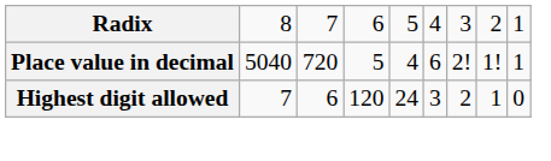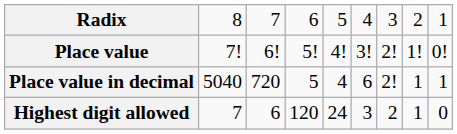 <table class="wikitable" style="text-align:right;">
 <tr>
 <th>Radix</th>
 <td>8</td>
 <td>7</td>
 <td>6</td>
 <td>5</td>
 <td>4</td>
 <td>3</td>
 <td>2</td>
 <td>1</td>
 </tr>
 <tr>
+<th>Place value</th>
+<td>7!</td>
+<td>6!</td>
+<td>5!</td>
+<td>4!</td>
+<td>3!</td>
+<td>2!</td>
+<td>1!</td>
+<td>0!</td>
+</tr>
+<tr>
 <th>Place value in decimal</th>
 <td>5040</td>
 <td>720</td>
 <td>5</td>
 <td>4</td>
 <td>6</td>
 <td>2!</td>
-<td>1!</td>
+<td>1</td>
 <td>1</td>
 </tr>
 <tr>
 <th>Highest digit allowed</th>
 <td>7</td>
 <td>6</td>
 <td>120</td>
 <td>24</td>
 <td>3</td>
 <td>2</td>
 <td>1</td>
 <td>0</td>
 </tr>
 </table>
